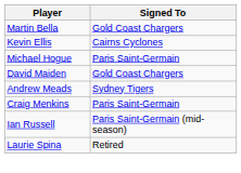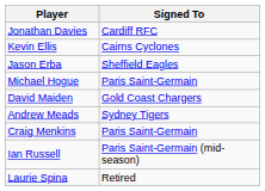 <table class="wikitable" style="font-size:90%">
 <tr style="background:#efefef;">
 <th style="width:120px;">Player</th>
 <th style="width:210px;">Signed To</th>
 </tr>
 <tr>
-<td><a href='#'>Martin Bella</a></td>
-<td> <a href='#'>Gold Coast Chargers</a></td>
+<td><a href='#'>Jonathan Davies</a></td>
+<td> <a href='#'>Cardiff RFC</a></td>
 </tr>
 <tr>
 <td><a href='#'>Kevin Ellis</a></td>
 <td> <a href='#'>Cairns Cyclones</a></td>
+</tr>
+<tr>
+<td><a href='#'>Jason Erba</a></td>
+<td> <a href='#'>Sheffield Eagles</a></td>
 </tr>
 <tr>
 <td><a href='#'>Michael Hogue</a></td>
 <td> <a href='#'>Paris Saint-Germain</a></td>
 </tr>
 <tr>
 <td><a href='#'>David Maiden</a></td>
 <td> <a href='#'>Gold Coast Chargers</a></td>
 </tr>
 <tr>
 <td><a href='#'>Andrew Meads</a></td>
 <td> <a href='#'>Sydney Tigers</a></td>
 </tr>
 <tr>
 <td><a href='#'>Craig Menkins</a></td>
 <td> <a href='#'>Paris Saint-Germain</a></td>
 </tr>
 <tr>
 <td><a href='#'>Ian Russell</a></td>
 <td> <a href='#'>Paris Saint-Germain</a> (mid-season)</td>
 </tr>
 <tr>
 <td><a href='#'>Laurie Spina</a></td>
 <td>Retired</td>
 </tr>
 </table>
